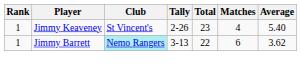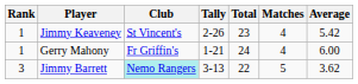 <table class="wikitable">
 <tr>
 <th>Rank</th>
 <th>Player</th>
 <th>Club</th>
 <th>Tally</th>
 <th>Total</th>
 <th>Matches</th>
 <th>Average</th>
 </tr>
 <tr>
 <td rowspan="1" style="text-align:center;">1</td>
 <td><a href='#'>Jimmy Keaveney</a></td>
 <td><a href='#'>St Vincent's</a></td>
 <td align=center>2-26</td>
 <td align=center>23</td>
 <td align=center>4</td>
-<td align=center>5.40</td>
+<td align=center>5.42</td>
 </tr>
 <tr>
 <td rowspan="1" style="text-align:center;">1</td>
+<td>Gerry Mahony</td>
+<td><a href='#'>Fr Griffin's</a></td>
+<td align=center>1-21</td>
+<td align=center>24</td>
+<td align=center>4</td>
+<td align=center>6.00</td>
+</tr>
+<tr>
+<td rowspan="1" style="text-align:center;">3</td>
 <td><a href='#'>Jimmy Barrett</a></td>
 <td style="background: paleturquoise;"><a href='#'>Nemo Rangers</a></td>
 <td align=center>3-13</td>
 <td align=center>22</td>
-<td align=center>6</td>
+<td align=center>5</td>
 <td align=center>3.62</td>
 </tr>
 </table>
